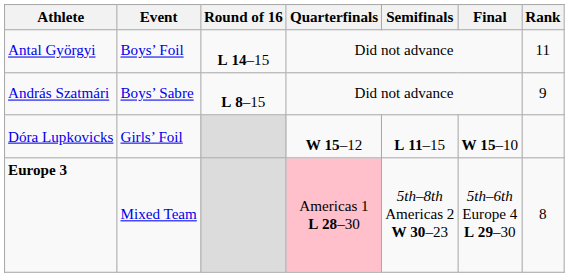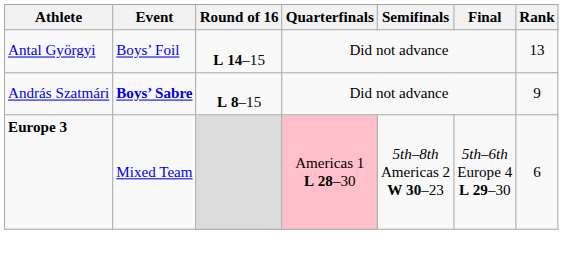 <table class="wikitable" border="1" style="font-size:90%">
 <tr>
 <th>Athlete</th>
 <th>Event</th>
 <th>Round of 16</th>
 <th>Quarterfinals</th>
 <th>Semifinals</th>
 <th>Final</th>
 <th>Rank</th>
 </tr>
 <tr>
 <td><a href='#'>Antal Györgyi</a></td>
 <td><a href='#'>Boys’ Foil</a></td>
 <td align=center><br> <strong>L</strong> <strong>14</strong>–15</td>
 <td align=center colspan=3>Did not advance</td>
-<td align=center>11</td>
+<td align=center>13</td>
 </tr>
 <tr>
 <td><a href='#'>András Szatmári</a></td>
-<td><a href='#'>Boys’ Sabre</a></td>
+<td><strong><a href='#'>Boys’ Sabre</a></strong></td>
 <td align=center><br> <strong>L</strong> <strong>8</strong>–15</td>
 <td align=center colspan=3>Did not advance</td>
 <td align=center>9</td>
-</tr>
-<tr>
-<td><a href='#'>Dóra Lupkovicks</a></td>
-<td><a href='#'>Girls’ Foil</a></td>
-<td bgcolor=#DCDCDC></td>
-<td align=center><br> <strong>W</strong> <strong>15</strong>–12</td>
-<td align=center><br> <strong>L</strong> <strong>11</strong>–15</td>
-<td align=center><br> <strong>W</strong> <strong>15</strong>–10</td>
-<td align=center></td>
 </tr>
 <tr>
 <td><strong>Europe 3</strong><br><br><br><br><br><br></td>
 <td><a href='#'>Mixed Team</a></td>
 <td bgcolor=#DCDCDC></td>
 <td align=center style="background: pink;">Americas 1<br> <strong>L</strong> <strong>28</strong>–30</td>
 <td align=center><em>5th–8th</em><br>Americas 2<br> <strong>W</strong> <strong>30</strong>–23</td>
 <td align=center><em>5th–6th</em><br>Europe 4<br> <strong>L</strong> <strong>29</strong>–30</td>
-<td align=center>8</td>
+<td align=center>6</td>
 </tr>
 </table>
